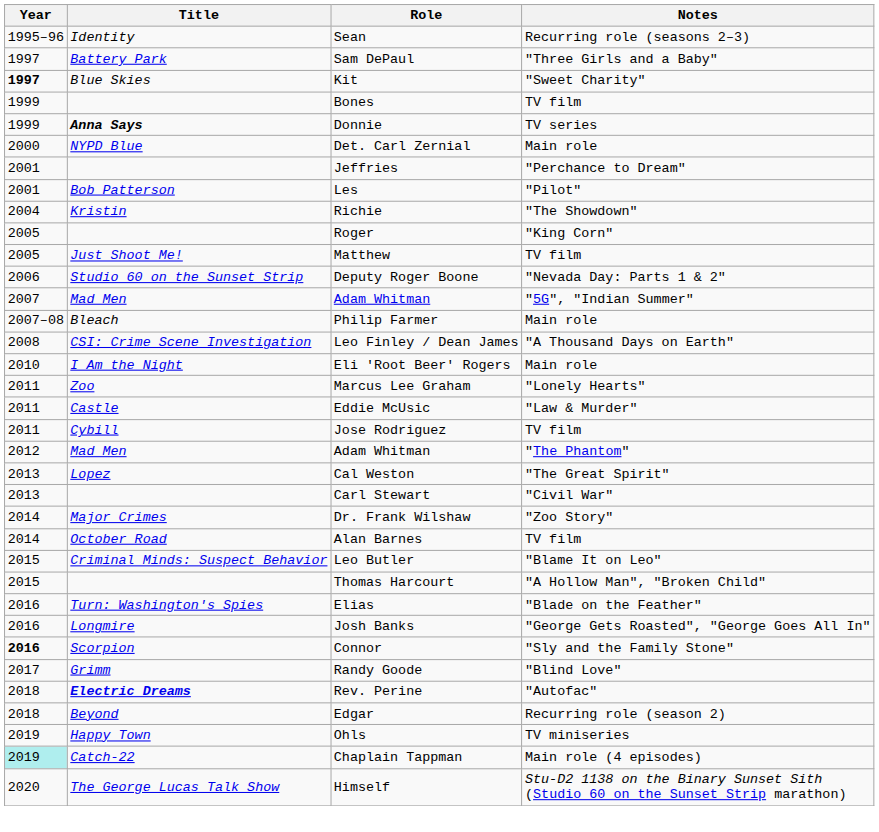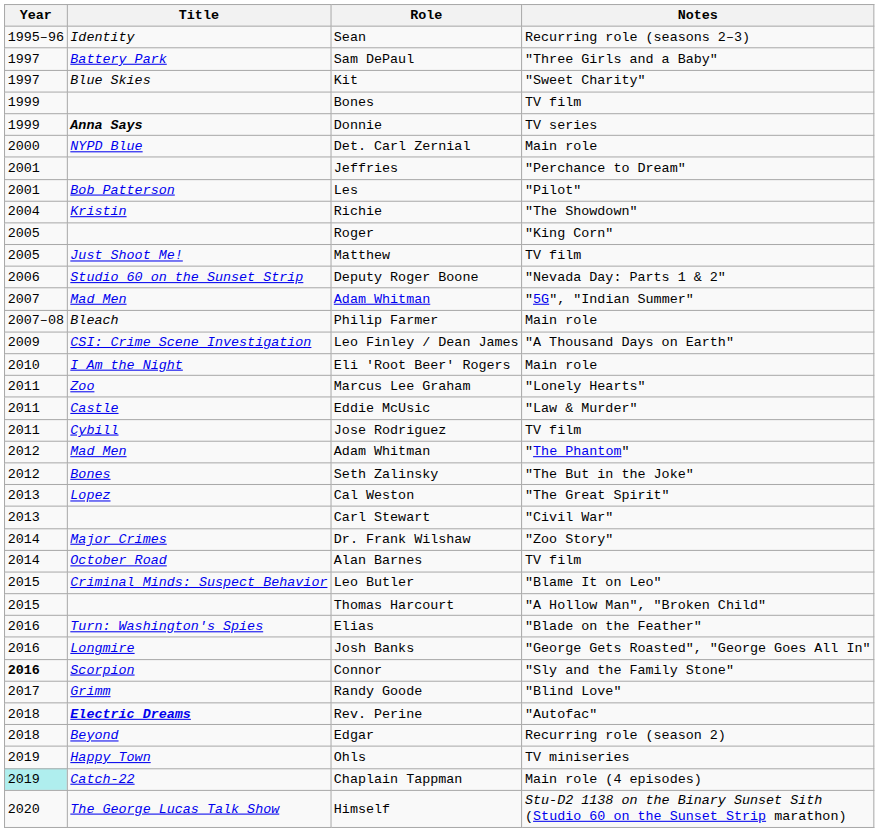 <table class="wikitable sortable">
 <tr>
 <th>Year</th>
 <th>Title</th>
 <th>Role</th>
 <th class="unsortable">Notes</th>
 </tr>
 <tr>
 <td>1995–96</td>
 <td><em>Identity</em></td>
 <td>Sean</td>
 <td>Recurring role (seasons 2–3)</td>
 </tr>
 <tr>
 <td>1997</td>
 <td><em><a href='#'>Battery Park</a></em></td>
 <td>Sam DePaul</td>
 <td>"Three Girls and a Baby"</td>
 </tr>
 <tr>
-<td><strong>1997</strong></td>
+<td>1997</td>
 <td><em>Blue Skies</em></td>
 <td>Kit</td>
 <td>"Sweet Charity"</td>
 </tr>
 <tr>
 <td>1999</td>
 <td><em></em></td>
 <td>Bones</td>
 <td>TV film</td>
 </tr>
 <tr>
 <td>1999</td>
 <td><strong><em>Anna Says</em></strong></td>
 <td>Donnie</td>
 <td>TV series</td>
 </tr>
 <tr>
 <td>2000</td>
 <td><em><a href='#'>NYPD Blue</a></em></td>
 <td>Det. Carl Zernial</td>
 <td>Main role</td>
 </tr>
 <tr>
 <td>2001</td>
 <td><em></em></td>
 <td>Jeffries</td>
 <td>"Perchance to Dream"</td>
 </tr>
 <tr>
 <td>2001</td>
 <td><em><a href='#'>Bob Patterson</a></em></td>
 <td>Les</td>
 <td>"Pilot"</td>
 </tr>
 <tr>
 <td>2004</td>
 <td><em><a href='#'>Kristin</a></em></td>
 <td>Richie</td>
 <td>"The Showdown"</td>
 </tr>
 <tr>
 <td>2005</td>
 <td><em></em></td>
 <td>Roger</td>
 <td>"King Corn"</td>
 </tr>
 <tr>
 <td>2005</td>
 <td><em><a href='#'>Just Shoot Me!</a></em></td>
 <td>Matthew</td>
 <td>TV film</td>
 </tr>
 <tr>
 <td>2006</td>
 <td><em><a href='#'>Studio 60 on the Sunset Strip</a></em></td>
 <td>Deputy Roger Boone</td>
 <td>"Nevada Day: Parts 1 & 2"</td>
 </tr>
 <tr>
 <td>2007</td>
 <td><em><a href='#'>Mad Men</a></em></td>
 <td><a href='#'>Adam Whitman</a></td>
 <td>"<a href='#'>5G</a>", "Indian Summer"</td>
 </tr>
 <tr>
 <td>2007–08</td>
 <td><em>Bleach</em></td>
 <td>Philip Farmer</td>
 <td>Main role</td>
 </tr>
 <tr>
-<td>2008</td>
+<td>2009</td>
 <td><em><a href='#'>CSI: Crime Scene Investigation</a></em></td>
 <td>Leo Finley / Dean James</td>
 <td>"A Thousand Days on Earth"</td>
 </tr>
 <tr>
 <td>2010</td>
 <td><em><a href='#'>I Am the Night</a></em></td>
 <td>Eli 'Root Beer' Rogers</td>
 <td>Main role</td>
 </tr>
 <tr>
 <td>2011</td>
 <td><em><a href='#'>Zoo</a></em></td>
 <td>Marcus Lee Graham</td>
 <td>"Lonely Hearts"</td>
 </tr>
 <tr>
 <td>2011</td>
 <td><em><a href='#'>Castle</a></em></td>
 <td>Eddie McUsic</td>
 <td>"Law & Murder"</td>
 </tr>
 <tr>
 <td>2011</td>
 <td><em><a href='#'>Cybill</a></em></td>
 <td>Jose Rodriguez</td>
 <td>TV film</td>
 </tr>
 <tr>
 <td>2012</td>
 <td><em><a href='#'>Mad Men</a></em></td>
 <td>Adam Whitman</td>
 <td>"<a href='#'>The Phantom</a>"</td>
+</tr>
+<tr>
+<td>2012</td>
+<td><em><a href='#'>Bones</a></em></td>
+<td>Seth Zalinsky</td>
+<td>"The But in the Joke"</td>
 </tr>
 <tr>
 <td>2013</td>
 <td><em><a href='#'>Lopez</a></em></td>
 <td>Cal Weston</td>
 <td>"The Great Spirit"</td>
 </tr>
 <tr>
 <td>2013</td>
 <td><em></em></td>
 <td>Carl Stewart</td>
 <td>"Civil War"</td>
 </tr>
 <tr>
 <td>2014</td>
 <td><em><a href='#'>Major Crimes</a></em></td>
 <td>Dr. Frank Wilshaw</td>
 <td>"Zoo Story"</td>
 </tr>
 <tr>
 <td>2014</td>
 <td><em><a href='#'>October Road</a></em></td>
 <td>Alan Barnes</td>
 <td>TV film</td>
 </tr>
 <tr>
 <td>2015</td>
 <td><em><a href='#'>Criminal Minds: Suspect Behavior</a></em></td>
 <td>Leo Butler</td>
 <td>"Blame It on Leo"</td>
 </tr>
 <tr>
 <td>2015</td>
 <td><em></em></td>
 <td>Thomas Harcourt</td>
 <td>"A Hollow Man", "Broken Child"</td>
 </tr>
 <tr>
 <td>2016</td>
 <td><em><a href='#'>Turn: Washington's Spies</a></em></td>
 <td>Elias</td>
 <td>"Blade on the Feather"</td>
 </tr>
 <tr>
 <td>2016</td>
 <td><em><a href='#'>Longmire</a></em></td>
 <td>Josh Banks</td>
 <td>"George Gets Roasted", "George Goes All In"</td>
 </tr>
 <tr>
 <td><strong>2016</strong></td>
 <td><em><a href='#'>Scorpion</a></em></td>
 <td>Connor</td>
 <td>"Sly and the Family Stone"</td>
 </tr>
 <tr>
 <td>2017</td>
 <td><em><a href='#'>Grimm</a></em></td>
 <td>Randy Goode</td>
 <td>"Blind Love"</td>
 </tr>
 <tr>
 <td>2018</td>
 <td><strong><em><a href='#'>Electric Dreams</a></em></strong></td>
 <td>Rev. Perine</td>
 <td>"Autofac"</td>
 </tr>
 <tr>
 <td>2018</td>
 <td><em><a href='#'>Beyond</a></em></td>
 <td>Edgar</td>
 <td>Recurring role (season 2)</td>
 </tr>
 <tr>
 <td>2019</td>
 <td><em><a href='#'>Happy Town</a></em></td>
 <td>Ohls</td>
 <td>TV miniseries</td>
 </tr>
 <tr>
 <td style="background: paleturquoise;">2019</td>
 <td><em><a href='#'>Catch-22</a></em></td>
 <td>Chaplain Tappman</td>
 <td>Main role (4 episodes)</td>
 </tr>
 <tr>
 <td>2020</td>
 <td><em><a href='#'>The George Lucas Talk Show</a></em></td>
 <td>Himself</td>
 <td><em>Stu-D2 1138 on the Binary Sunset Sith</em><br>(<a href='#'>Studio 60 on the Sunset Strip</a> marathon)</td>
 </tr>
 </table>
